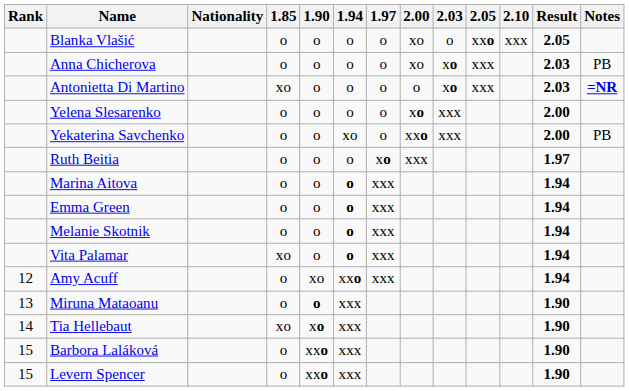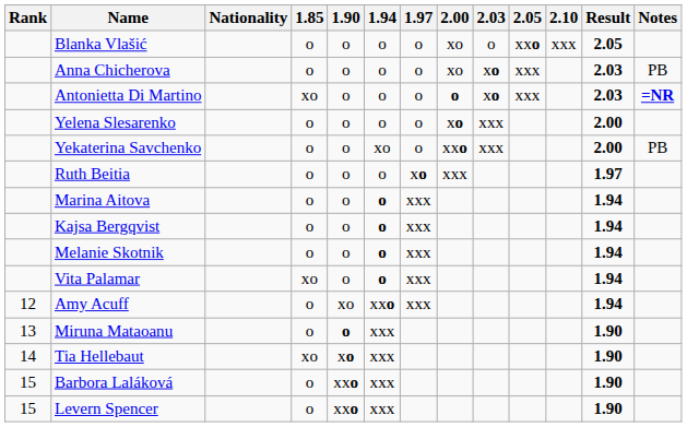 <table class="wikitable sortable" style="text-align:center">
 <tr>
 <th>Rank</th>
 <th>Name</th>
 <th>Nationality</th>
 <th>1.85</th>
 <th>1.90</th>
 <th>1.94</th>
 <th>1.97</th>
 <th>2.00</th>
 <th>2.03</th>
 <th>2.05</th>
 <th>2.10</th>
 <th>Result</th>
 <th>Notes</th>
 </tr>
 <tr>
 <td></td>
 <td align=left><a href='#'>Blanka Vlašić</a></td>
 <td align=left></td>
 <td>o</td>
 <td>o</td>
 <td>o</td>
 <td>o</td>
 <td>xo</td>
 <td>o</td>
 <td>xx<strong>o</strong></td>
 <td>xxx</td>
 <td><strong>2.05</strong></td>
 <td></td>
 </tr>
 <tr>
 <td></td>
 <td align=left><a href='#'>Anna Chicherova</a></td>
 <td align=left></td>
 <td>o</td>
 <td>o</td>
 <td>o</td>
 <td>o</td>
 <td>xo</td>
 <td>x<strong>o</strong></td>
 <td>xxx</td>
 <td></td>
 <td><strong>2.03</strong></td>
 <td>PB</td>
 </tr>
 <tr>
 <td></td>
 <td align=left><a href='#'>Antonietta Di Martino</a></td>
 <td align=left></td>
 <td>xo</td>
 <td>o</td>
 <td>o</td>
 <td>o</td>
-<td>o</td>
+<td><strong>o</strong></td>
 <td>x<strong>o</strong></td>
 <td>xxx</td>
 <td></td>
 <td><strong>2.03</strong></td>
 <td><strong><a href='#'>=NR</a></strong></td>
 </tr>
 <tr>
 <td></td>
 <td align=left><a href='#'>Yelena Slesarenko</a></td>
 <td align=left></td>
 <td>o</td>
 <td>o</td>
 <td>o</td>
 <td>o</td>
 <td>x<strong>o</strong></td>
 <td>xxx</td>
 <td></td>
 <td></td>
 <td><strong>2.00</strong></td>
 <td></td>
 </tr>
 <tr>
 <td></td>
 <td align=left><a href='#'>Yekaterina Savchenko</a></td>
 <td align=left></td>
 <td>o</td>
 <td>o</td>
 <td>xo</td>
 <td>o</td>
 <td>xx<strong>o</strong></td>
 <td>xxx</td>
 <td></td>
 <td></td>
 <td><strong>2.00</strong></td>
 <td>PB</td>
 </tr>
 <tr>
 <td></td>
 <td align=left><a href='#'>Ruth Beitia</a></td>
 <td align=left></td>
 <td>o</td>
 <td>o</td>
 <td>o</td>
 <td>x<strong>o</strong></td>
 <td>xxx</td>
 <td></td>
 <td></td>
 <td></td>
 <td><strong>1.97</strong></td>
 <td></td>
 </tr>
 <tr>
 <td></td>
 <td align=left><a href='#'>Marina Aitova</a></td>
 <td align=left></td>
 <td>o</td>
 <td>o</td>
 <td><strong>o</strong></td>
 <td>xxx</td>
 <td></td>
 <td></td>
 <td></td>
 <td></td>
 <td><strong>1.94</strong></td>
 <td></td>
 </tr>
 <tr>
 <td></td>
-<td align=left><a href='#'>Emma Green</a></td>
+<td align=left><a href='#'>Kajsa Bergqvist</a></td>
 <td align=left></td>
 <td>o</td>
 <td>o</td>
 <td><strong>o</strong></td>
 <td>xxx</td>
 <td></td>
 <td></td>
 <td></td>
 <td></td>
 <td><strong>1.94</strong></td>
 <td></td>
 </tr>
 <tr>
 <td></td>
 <td align=left><a href='#'>Melanie Skotnik</a></td>
 <td align=left></td>
 <td>o</td>
 <td>o</td>
 <td><strong>o</strong></td>
 <td>xxx</td>
 <td></td>
 <td></td>
 <td></td>
 <td></td>
 <td><strong>1.94</strong></td>
 <td></td>
 </tr>
 <tr>
 <td></td>
 <td align=left><a href='#'>Vita Palamar</a></td>
 <td align=left></td>
 <td>xo</td>
 <td>o</td>
 <td><strong>o</strong></td>
 <td>xxx</td>
 <td></td>
 <td></td>
 <td></td>
 <td></td>
 <td><strong>1.94</strong></td>
 <td></td>
 </tr>
 <tr>
 <td>12</td>
 <td align=left><a href='#'>Amy Acuff</a></td>
 <td align=left></td>
 <td>o</td>
 <td>xo</td>
 <td>xx<strong>o</strong></td>
 <td>xxx</td>
 <td></td>
 <td></td>
 <td></td>
 <td></td>
 <td><strong>1.94</strong></td>
 <td></td>
 </tr>
 <tr>
 <td>13</td>
 <td align=left><a href='#'>Miruna Mataoanu</a></td>
 <td align=left></td>
 <td>o</td>
 <td><strong>o</strong></td>
 <td>xxx</td>
 <td></td>
 <td></td>
 <td></td>
 <td></td>
 <td></td>
 <td><strong>1.90</strong></td>
 <td></td>
 </tr>
 <tr>
 <td>14</td>
 <td align=left><a href='#'>Tia Hellebaut</a></td>
 <td align=left></td>
 <td>xo</td>
 <td>x<strong>o</strong></td>
 <td>xxx</td>
 <td></td>
 <td></td>
 <td></td>
 <td></td>
 <td></td>
 <td><strong>1.90</strong></td>
 <td></td>
 </tr>
 <tr>
 <td>15</td>
 <td align=left><a href='#'>Barbora Laláková</a></td>
 <td align=left></td>
 <td>o</td>
 <td>xx<strong>o</strong></td>
 <td>xxx</td>
 <td></td>
 <td></td>
 <td></td>
 <td></td>
 <td></td>
 <td><strong>1.90</strong></td>
 <td></td>
 </tr>
 <tr>
 <td>15</td>
 <td align=left><a href='#'>Levern Spencer</a></td>
 <td align=left></td>
 <td>o</td>
 <td>xx<strong>o</strong></td>
 <td>xxx</td>
 <td></td>
 <td></td>
 <td></td>
 <td></td>
 <td></td>
 <td><strong>1.90</strong></td>
 <td></td>
 </tr>
 </table>
